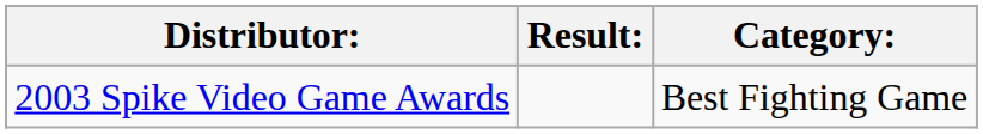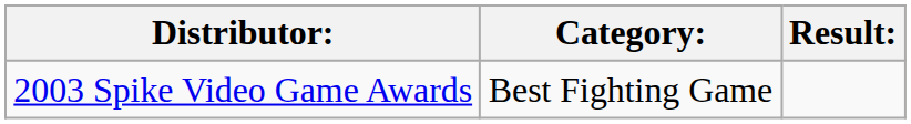 <table class="wikitable">
 <tr>
 <th>Distributor:</th>
+<th>Category:</th>
 <th>Result:</th>
-<th>Category:</th>
 </tr>
 <tr>
 <td><a href='#'>2003 Spike Video Game Awards</a></td>
+<td>Best Fighting Game</td>
 <td></td>
-<td>Best Fighting Game</td>
 </tr>
 </table>
